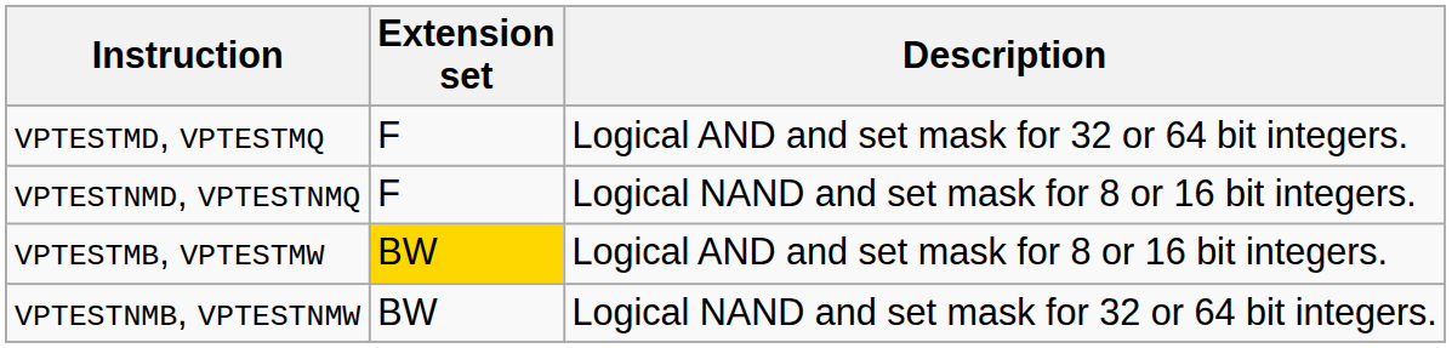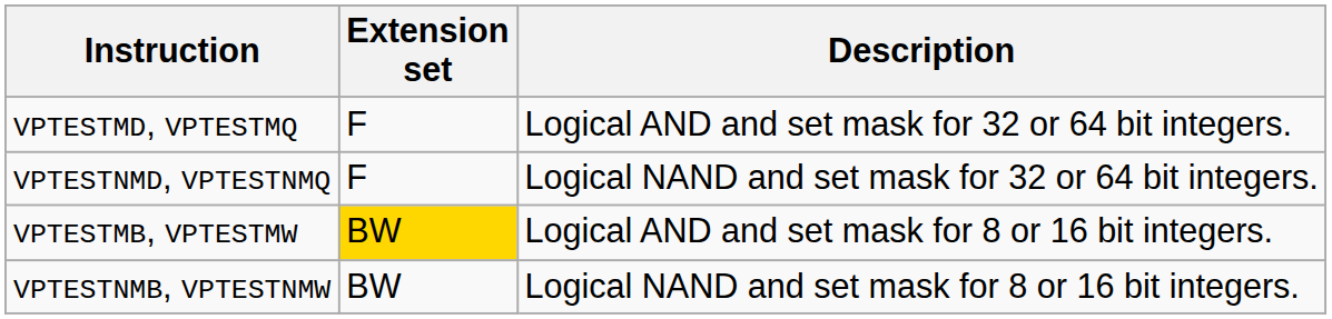 <table class="wikitable">
 <tr>
 <th scope="col">Instruction</th>
 <th scope="col">Extension<br>set</th>
 <th scope="col">Description</th>
 </tr>
 <tr>
 <td><code>VPTESTMD</code>, <code>VPTESTMQ</code></td>
 <td>F</td>
 <td>Logical AND and set mask for 32 or 64 bit integers.</td>
 </tr>
 <tr>
 <td><code>VPTESTNMD</code>, <code>VPTESTNMQ</code></td>
 <td>F</td>
-<td>Logical NAND and set mask for 8 or 16 bit integers.</td>
+<td>Logical NAND and set mask for 32 or 64 bit integers.</td>
 </tr>
 <tr>
 <td><code>VPTESTMB</code>, <code>VPTESTMW</code></td>
 <td style="background: gold;">BW</td>
 <td>Logical AND and set mask for 8 or 16 bit integers.</td>
 </tr>
 <tr>
 <td><code>VPTESTNMB</code>, <code>VPTESTNMW</code></td>
 <td>BW</td>
-<td>Logical NAND and set mask for 32 or 64 bit integers.</td>
+<td>Logical NAND and set mask for 8 or 16 bit integers.</td>
 </tr>
 </table>
